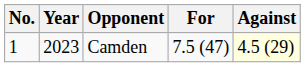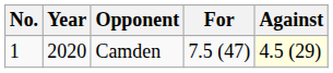 <table class="wikitable sortable">
 <tr>
 <th>No.</th>
 <th>Year</th>
 <th>Opponent</th>
 <th>For</th>
 <th>Against</th>
 </tr>
 <tr>
 <td>1</td>
-<td>2023</td>
+<td>2020</td>
 <td>Camden</td>
 <td>7.5 (47)</td>
 <td style="background: lightyellow;">4.5 (29)</td>
 </tr>
 </table>
